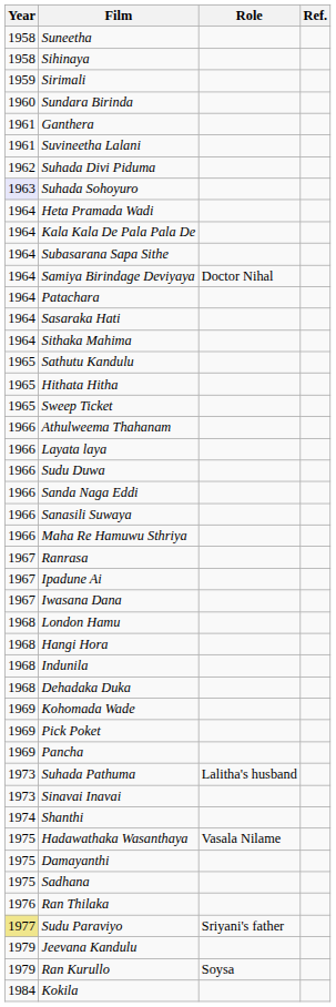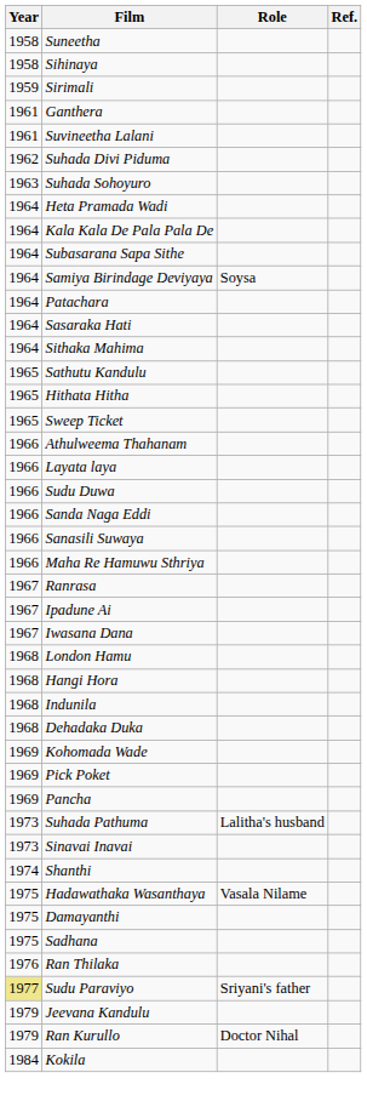 <table class="wikitable">
 <tr>
 <th>Year</th>
 <th>Film</th>
 <th>Role</th>
 <th>Ref.</th>
 </tr>
 <tr>
 <td>1958</td>
 <td><em>Suneetha</em></td>
 <td></td>
 <td></td>
 </tr>
 <tr>
 <td>1958</td>
 <td><em>Sihinaya</em></td>
 <td></td>
 <td></td>
 </tr>
 <tr>
 <td>1959</td>
 <td><em>Sirimali</em></td>
 <td></td>
 <td></td>
 </tr>
 <tr>
-<td>1960</td>
-<td><em>Sundara Birinda</em></td>
-<td></td>
-<td></td>
-</tr>
-<tr>
 <td>1961</td>
 <td><em>Ganthera</em></td>
 <td></td>
 <td></td>
 </tr>
 <tr>
 <td>1961</td>
 <td><em>Suvineetha Lalani</em></td>
 <td></td>
 <td></td>
 </tr>
 <tr>
 <td>1962</td>
 <td><em>Suhada Divi Piduma</em></td>
 <td></td>
 <td></td>
 </tr>
 <tr>
-<td style="background: lavender;">1963</td>
+<td>1963</td>
 <td><em>Suhada Sohoyuro</em></td>
 <td></td>
 <td></td>
 </tr>
 <tr>
 <td>1964</td>
 <td><em>Heta Pramada Wadi</em></td>
 <td></td>
 <td></td>
 </tr>
 <tr>
 <td>1964</td>
 <td><em>Kala Kala De Pala Pala De</em></td>
 <td></td>
 <td></td>
 </tr>
 <tr>
 <td>1964</td>
 <td><em>Subasarana Sapa Sithe</em></td>
 <td></td>
 <td></td>
 </tr>
 <tr>
 <td>1964</td>
 <td><em>Samiya Birindage Deviyaya</em></td>
-<td>Doctor Nihal</td>
+<td>Soysa</td>
 <td></td>
 </tr>
 <tr>
 <td>1964</td>
 <td><em>Patachara</em></td>
 <td></td>
 <td></td>
 </tr>
 <tr>
 <td>1964</td>
 <td><em>Sasaraka Hati</em></td>
 <td></td>
 <td></td>
 </tr>
 <tr>
 <td>1964</td>
 <td><em>Sithaka Mahima</em></td>
 <td></td>
 <td></td>
 </tr>
 <tr>
 <td>1965</td>
 <td><em>Sathutu Kandulu</em></td>
 <td></td>
 <td></td>
 </tr>
 <tr>
 <td>1965</td>
 <td><em>Hithata Hitha</em></td>
 <td></td>
 <td></td>
 </tr>
 <tr>
 <td>1965</td>
 <td><em>Sweep Ticket</em></td>
 <td></td>
 <td></td>
 </tr>
 <tr>
 <td>1966</td>
 <td><em>Athulweema Thahanam</em></td>
 <td></td>
 <td></td>
 </tr>
 <tr>
 <td>1966</td>
 <td><em>Layata laya</em></td>
 <td></td>
 <td></td>
 </tr>
 <tr>
 <td>1966</td>
 <td><em>Sudu Duwa</em></td>
 <td></td>
 <td></td>
 </tr>
 <tr>
 <td>1966</td>
 <td><em>Sanda Naga Eddi</em></td>
 <td></td>
 <td></td>
 </tr>
 <tr>
 <td>1966</td>
 <td><em>Sanasili Suwaya</em></td>
 <td></td>
 <td></td>
 </tr>
 <tr>
 <td>1966</td>
 <td><em>Maha Re Hamuwu Sthriya</em></td>
 <td></td>
 <td></td>
 </tr>
 <tr>
 <td>1967</td>
 <td><em>Ranrasa</em></td>
 <td></td>
 <td></td>
 </tr>
 <tr>
 <td>1967</td>
 <td><em>Ipadune Ai</em></td>
 <td></td>
 <td></td>
 </tr>
 <tr>
 <td>1967</td>
 <td><em>Iwasana Dana</em></td>
 <td></td>
 <td></td>
 </tr>
 <tr>
 <td>1968</td>
 <td><em>London Hamu</em></td>
 <td></td>
 <td></td>
 </tr>
 <tr>
 <td>1968</td>
 <td><em>Hangi Hora</em></td>
 <td></td>
 <td></td>
 </tr>
 <tr>
 <td>1968</td>
 <td><em>Indunila</em></td>
 <td></td>
 <td></td>
 </tr>
 <tr>
 <td>1968</td>
 <td><em>Dehadaka Duka</em></td>
 <td></td>
 <td></td>
 </tr>
 <tr>
 <td>1969</td>
 <td><em>Kohomada Wade</em></td>
 <td></td>
 <td></td>
 </tr>
 <tr>
 <td>1969</td>
 <td><em>Pick Poket</em></td>
 <td></td>
 <td></td>
 </tr>
 <tr>
 <td>1969</td>
 <td><em>Pancha</em></td>
 <td></td>
 <td></td>
 </tr>
 <tr>
 <td>1973</td>
 <td><em>Suhada Pathuma</em></td>
 <td>Lalitha's husband</td>
 <td></td>
 </tr>
 <tr>
 <td>1973</td>
 <td><em>Sinavai Inavai</em></td>
 <td></td>
 <td></td>
 </tr>
 <tr>
 <td>1974</td>
 <td><em>Shanthi</em></td>
 <td></td>
 <td></td>
 </tr>
 <tr>
 <td>1975</td>
 <td><em>Hadawathaka Wasanthaya</em></td>
 <td>Vasala Nilame</td>
 <td></td>
 </tr>
 <tr>
 <td>1975</td>
 <td><em>Damayanthi</em></td>
 <td></td>
 <td></td>
 </tr>
 <tr>
 <td>1975</td>
 <td><em>Sadhana</em></td>
 <td></td>
 <td></td>
 </tr>
 <tr>
 <td>1976</td>
 <td><em>Ran Thilaka</em></td>
 <td></td>
 <td></td>
 </tr>
 <tr>
 <td style="background: khaki;">1977</td>
 <td><em>Sudu Paraviyo</em></td>
 <td>Sriyani's father</td>
 <td></td>
 </tr>
 <tr>
 <td>1979</td>
 <td><em>Jeevana Kandulu</em></td>
 <td></td>
 <td></td>
 </tr>
 <tr>
 <td>1979</td>
 <td><em>Ran Kurullo</em></td>
-<td>Soysa</td>
+<td>Doctor Nihal</td>
 <td></td>
 </tr>
 <tr>
 <td>1984</td>
 <td><em>Kokila</em></td>
 <td></td>
 <td></td>
 </tr>
 </table>
